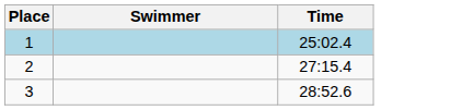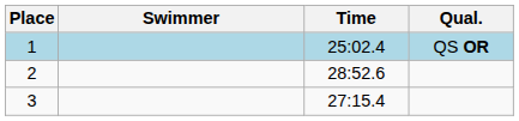 <table class=wikitable style="text-align:center">
 <tr>
 <th>Place</th>
 <th width=220>Swimmer</th>
 <th width=90>Time</th>
+<th width=90>Qual.</th>
 </tr>
 <tr bgcolor=lightblue>
 <td>1</td>
 <td align=left></td>
 <td>25:02.4</td>
+<td>QS <strong>OR</strong></td>
 </tr>
 <tr>
 <td>2</td>
 <td align=left></td>
-<td>27:15.4</td>
+<td>28:52.6</td>
+<td></td>
 </tr>
 <tr>
 <td>3</td>
 <td align=left></td>
-<td>28:52.6</td>
+<td>27:15.4</td>
+<td></td>
 </tr>
 </table>
